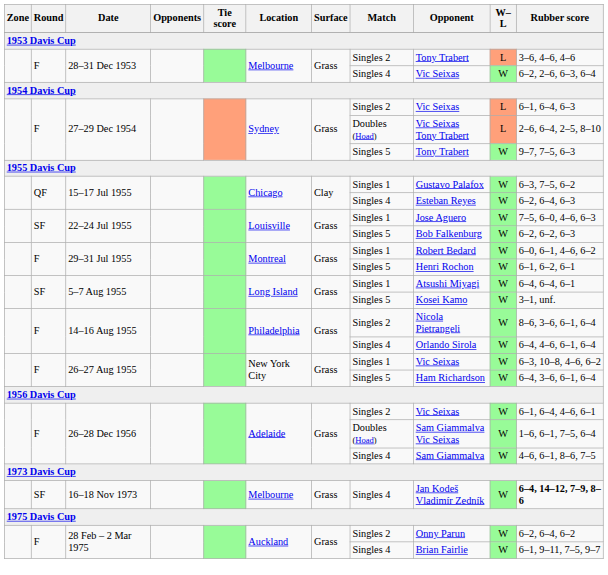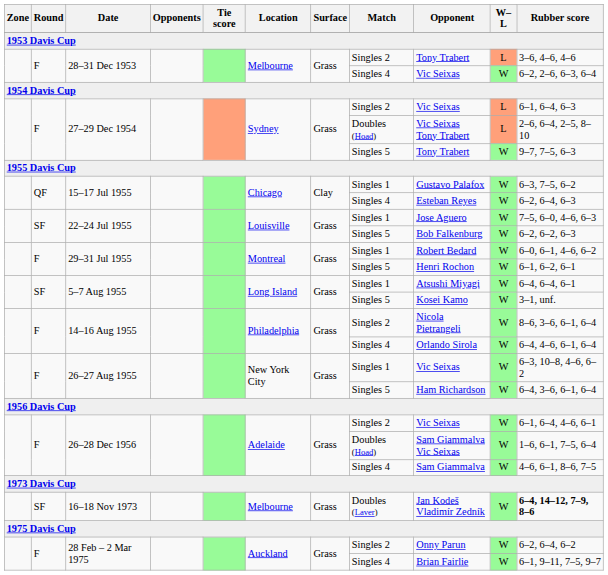 <table class="wikitable" style=font-size:93%>
 <tr>
 <th>Zone</th>
 <th>Round</th>
 <th>Date</th>
 <th>Opponents</th>
 <th>Tie score</th>
 <th>Location</th>
 <th>Surface</th>
 <th>Match</th>
 <th>Opponent</th>
 <th>W–L</th>
 <th>Rubber score</th>
 </tr>
 <tr>
 </tr>
 <tr style="background:#efefef;">
 <td colspan=11><strong><a href='#'>1953 Davis Cup</a></strong></td>
 </tr>
 <tr>
 <td rowspan=2></td>
 <td rowspan=2>F</td>
 <td rowspan=2>28–31 Dec 1953</td>
 <td rowspan=2></td>
 <td rowspan=2 style="text-align:center; background:#98fb98;"></td>
 <td rowspan=2><a href='#'>Melbourne</a></td>
 <td rowspan=2>Grass</td>
 <td>Singles 2</td>
 <td><a href='#'>Tony Trabert</a></td>
 <td style="text-align:center; background:#ffa07a;">L</td>
 <td>3–6, 4–6, 4–6</td>
 </tr>
 <tr>
 <td>Singles 4</td>
 <td><a href='#'>Vic Seixas</a></td>
 <td style="text-align:center; background:#98fb98;">W</td>
 <td>6–2, 2–6, 6–3, 6–4</td>
 </tr>
 <tr style="background:#efefef;">
 <td colspan=11><strong><a href='#'>1954 Davis Cup</a></strong></td>
 </tr>
 <tr>
 <td rowspan=3></td>
 <td rowspan=3>F</td>
 <td rowspan=3>27–29 Dec 1954</td>
 <td rowspan=3></td>
 <td rowspan=3 style="text-align:center; background:#ffa07a;"></td>
 <td rowspan=3><a href='#'>Sydney</a></td>
 <td rowspan=3>Grass</td>
 <td>Singles 2</td>
 <td><a href='#'>Vic Seixas</a></td>
 <td style="text-align:center; background:#ffa07a;">L</td>
 <td>6–1, 6–4, 6–3</td>
 </tr>
 <tr>
 <td>Doubles <small>(<a href='#'>Hoad</a>)</small></td>
 <td><a href='#'>Vic Seixas</a> <br> <a href='#'>Tony Trabert</a></td>
 <td style="text-align:center; background:#ffa07a;">L</td>
 <td>2–6, 6–4, 2–5, 8–10</td>
 </tr>
 <tr>
 <td>Singles 5</td>
 <td><a href='#'>Tony Trabert</a></td>
 <td style="text-align:center; background:#98fb98;">W</td>
 <td>9–7, 7–5, 6–3</td>
 </tr>
 <tr style="background:#efefef;">
 <td colspan=11><strong><a href='#'>1955 Davis Cup</a></strong></td>
 </tr>
 <tr>
 <td rowspan=2></td>
 <td rowspan=2>QF</td>
 <td rowspan=2>15–17 Jul 1955</td>
 <td rowspan=2></td>
 <td rowspan=2 style="text-align:center; background:#98fb98;"></td>
 <td rowspan=2><a href='#'>Chicago</a></td>
 <td rowspan=2>Clay</td>
 <td>Singles 1</td>
 <td><a href='#'>Gustavo Palafox</a></td>
 <td style="text-align:center; background:#98fb98;">W</td>
 <td>6–3, 7–5, 6–2</td>
 </tr>
 <tr>
 <td>Singles 4</td>
 <td><a href='#'>Esteban Reyes</a></td>
 <td style="text-align:center; background:#98fb98;">W</td>
 <td>6–2, 6–4, 6–3</td>
 </tr>
 <tr>
 <td rowspan=2></td>
 <td rowspan=2>SF</td>
 <td rowspan=2>22–24 Jul 1955</td>
 <td rowspan=2></td>
 <td rowspan=2 style="text-align:center; background:#98fb98;"></td>
 <td rowspan=2><a href='#'>Louisville</a></td>
 <td rowspan=2>Grass</td>
 <td>Singles 1</td>
 <td><a href='#'>Jose Aguero</a></td>
 <td style="text-align:center; background:#98fb98;">W</td>
 <td>7–5, 6–0, 4–6, 6–3</td>
 </tr>
 <tr>
 <td>Singles 5</td>
 <td><a href='#'>Bob Falkenburg</a></td>
 <td style="text-align:center; background:#98fb98;">W</td>
 <td>6–2, 6–2, 6–3</td>
 </tr>
 <tr>
 <td rowspan=2></td>
 <td rowspan=2>F</td>
 <td rowspan=2>29–31 Jul 1955</td>
 <td rowspan=2></td>
 <td rowspan=2 style="text-align:center; background:#98fb98;"></td>
 <td rowspan=2><a href='#'>Montreal</a></td>
 <td rowspan=2>Grass</td>
 <td>Singles 1</td>
 <td><a href='#'>Robert Bedard</a></td>
 <td style="text-align:center; background:#98fb98;">W</td>
 <td>6–0, 6–1, 4–6, 6–2</td>
 </tr>
 <tr>
 <td>Singles 5</td>
 <td><a href='#'>Henri Rochon</a></td>
 <td style="text-align:center; background:#98fb98;">W</td>
 <td>6–1, 6–2, 6–1</td>
 </tr>
 <tr>
 <td rowspan=2></td>
 <td rowspan=2>SF</td>
 <td rowspan=2>5–7 Aug 1955</td>
 <td rowspan=2></td>
 <td rowspan=2 style="text-align:center; background:#98fb98;"></td>
 <td rowspan=2><a href='#'>Long Island</a></td>
 <td rowspan=2>Grass</td>
 <td>Singles 1</td>
 <td><a href='#'>Atsushi Miyagi</a></td>
 <td style="text-align:center; background:#98fb98;">W</td>
 <td>6–4, 6–4, 6–1</td>
 </tr>
 <tr>
 <td>Singles 5</td>
 <td><a href='#'>Kosei Kamo</a></td>
 <td style="text-align:center; background:#98fb98;">W</td>
 <td>3–1, unf.</td>
 </tr>
 <tr>
 <td rowspan=2></td>
 <td rowspan=2>F</td>
 <td rowspan=2>14–16 Aug 1955</td>
 <td rowspan=2></td>
 <td rowspan=2 style="text-align:center; background:#98fb98;"></td>
 <td rowspan=2><a href='#'>Philadelphia</a></td>
 <td rowspan=2>Grass</td>
 <td>Singles 2</td>
 <td><a href='#'>Nicola Pietrangeli</a></td>
 <td style="text-align:center; background:#98fb98;">W</td>
 <td>8–6, 3–6, 6–1, 6–4</td>
 </tr>
 <tr>
 <td>Singles 4</td>
 <td><a href='#'>Orlando Sirola</a></td>
 <td style="text-align:center; background:#98fb98;">W</td>
 <td>6–4, 4–6, 6–1, 6–4</td>
 </tr>
 <tr>
 <td rowspan=2></td>
 <td rowspan=2>F</td>
 <td rowspan=2>26–27 Aug 1955</td>
 <td rowspan=2></td>
 <td rowspan=2 style="text-align:center; background:#98fb98;"></td>
 <td rowspan=2>New York City</td>
 <td rowspan=2>Grass</td>
 <td>Singles 1</td>
 <td><a href='#'>Vic Seixas</a></td>
 <td style="text-align:center; background:#98fb98;">W</td>
 <td>6–3, 10–8, 4–6, 6–2</td>
 </tr>
 <tr>
 <td>Singles 5</td>
 <td><a href='#'>Ham Richardson</a></td>
 <td style="text-align:center; background:#98fb98;">W</td>
 <td>6–4, 3–6, 6–1, 6–4</td>
 </tr>
 <tr style="background:#efefef;">
 <td colspan=11><strong><a href='#'>1956 Davis Cup</a></strong></td>
 </tr>
 <tr>
 <td rowspan=3></td>
 <td rowspan=3>F</td>
 <td rowspan=3>26–28 Dec 1956</td>
 <td rowspan=3></td>
 <td rowspan=3 style="text-align:center; background:#98fb98;"></td>
 <td rowspan=3><a href='#'>Adelaide</a></td>
 <td rowspan=3>Grass</td>
 <td>Singles 2</td>
 <td><a href='#'>Vic Seixas</a></td>
 <td style="text-align:center; background:#98fb98;">W</td>
 <td>6–1, 6–4, 4–6, 6–1</td>
 </tr>
 <tr>
 <td>Doubles <small>(<a href='#'>Hoad</a>)</small></td>
 <td><a href='#'>Sam Giammalva</a> <br> <a href='#'>Vic Seixas</a></td>
 <td style="text-align:center; background:#98fb98;">W</td>
 <td>1–6, 6–1, 7–5, 6–4</td>
 </tr>
 <tr>
 <td>Singles 4</td>
 <td><a href='#'>Sam Giammalva</a></td>
 <td style="text-align:center; background:#98fb98;">W</td>
 <td>4–6, 6–1, 8–6, 7–5</td>
 </tr>
 <tr style="background:#efefef;">
 <td colspan=11><strong><a href='#'>1973 Davis Cup</a></strong></td>
 </tr>
 <tr>
 <td></td>
 <td>SF</td>
 <td>16–18 Nov 1973</td>
 <td></td>
 <td style="text-align:center; background:#98fb98;"></td>
 <td><a href='#'>Melbourne</a></td>
 <td>Grass</td>
-<td>Singles 4</td>
+<td>Doubles <small>(<a href='#'>Laver</a>)</small></td>
 <td><a href='#'>Jan Kodeš</a> <br> <a href='#'>Vladimír Zedník</a></td>
 <td style="text-align:center; background:#98fb98;">W</td>
 <td><strong>6–4, 14–12, 7–9, 8–6</strong></td>
 </tr>
 <tr style="background:#efefef;">
 <td colspan=11><strong><a href='#'>1975 Davis Cup</a></strong></td>
 </tr>
 <tr>
 <td rowspan=2></td>
 <td rowspan=2>F</td>
 <td rowspan=2>28 Feb – 2 Mar 1975</td>
 <td rowspan=2></td>
 <td rowspan=2 style="text-align:center; background:#98fb98;"></td>
 <td rowspan=2><a href='#'>Auckland</a></td>
 <td rowspan=2>Grass</td>
 <td>Singles 2</td>
 <td><a href='#'>Onny Parun</a></td>
 <td style="text-align:center; background:#98fb98;">W</td>
 <td>6–2, 6–4, 6–2</td>
 </tr>
 <tr>
 <td>Singles 4</td>
 <td><a href='#'>Brian Fairlie</a></td>
 <td style="text-align:center; background:#98fb98;">W</td>
 <td>6–1, 9–11, 7–5, 9–7</td>
 </tr>
 </table>
